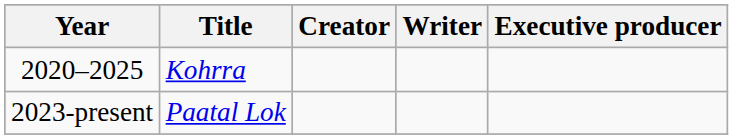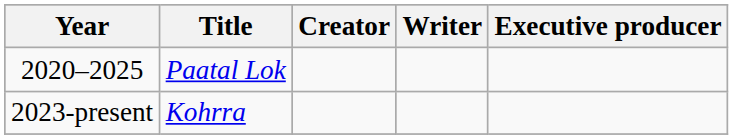 <table class="wikitable">
 <tr>
 <th>Year</th>
 <th>Title</th>
 <th>Creator</th>
 <th>Writer</th>
 <th>Executive producer</th>
 </tr>
 <tr>
 <td style="text-align: center;">2020–2025</td>
-<td><em><a href='#'>Kohrra</a></em></td>
+<td><em><a href='#'>Paatal Lok</a></em></td>
 <td></td>
 <td></td>
 <td></td>
 </tr>
 <tr>
 <td style="text-align: center;">2023-present</td>
-<td><em><a href='#'>Paatal Lok</a></em></td>
+<td><em><a href='#'>Kohrra</a></em></td>
 <td></td>
 <td></td>
 <td></td>
 </tr>
 </table>
